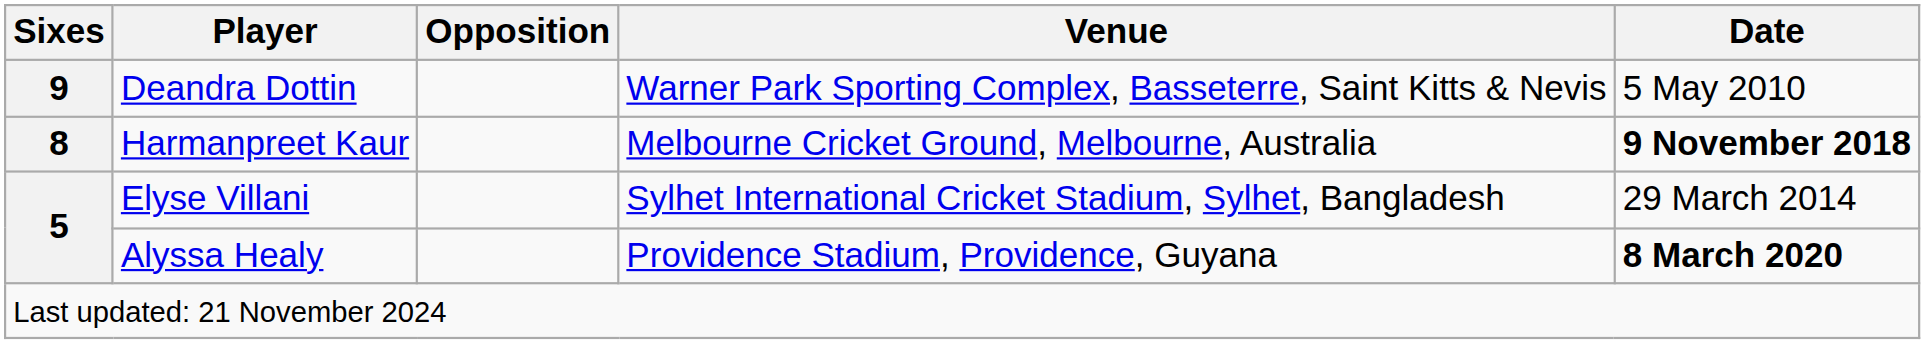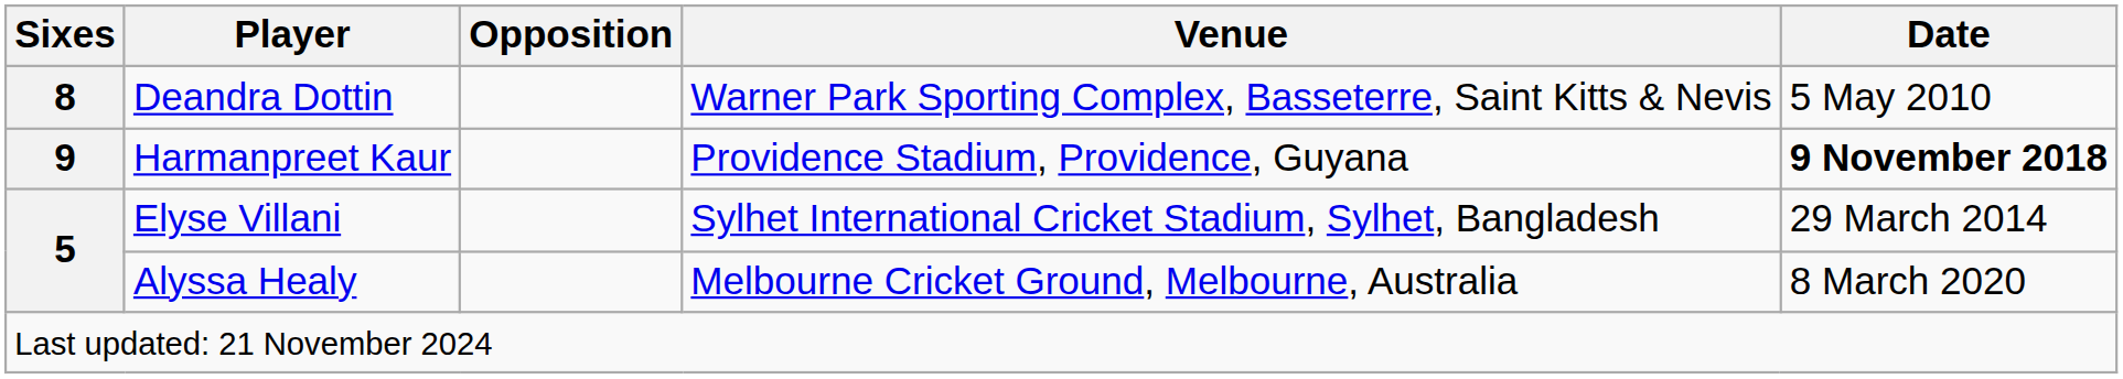 <table class="wikitable sortable">
 <tr>
 <th>Sixes</th>
 <th>Player</th>
 <th>Opposition</th>
 <th>Venue</th>
 <th>Date</th>
 </tr>
 <tr>
-<th>9</th>
+<th>8</th>
 <td> <a href='#'>Deandra Dottin</a></td>
 <td></td>
 <td><a href='#'>Warner Park Sporting Complex</a>, <a href='#'>Basseterre</a>, Saint Kitts & Nevis</td>
 <td>5 May 2010</td>
 </tr>
 <tr>
-<th>8</th>
+<th>9</th>
 <td> <a href='#'>Harmanpreet Kaur</a></td>
 <td></td>
-<td><a href='#'>Melbourne Cricket Ground</a>, <a href='#'>Melbourne</a>, Australia</td>
+<td><a href='#'>Providence Stadium</a>, <a href='#'>Providence</a>, Guyana</td>
 <td><strong>9 November 2018</strong></td>
 </tr>
 <tr>
 <th rowspan="2">5</th>
 <td> <a href='#'>Elyse Villani</a></td>
 <td></td>
 <td><a href='#'>Sylhet International Cricket Stadium</a>, <a href='#'>Sylhet</a>, Bangladesh</td>
 <td>29 March 2014</td>
 </tr>
 <tr>
 <td> <a href='#'>Alyssa Healy</a></td>
 <td></td>
-<td><a href='#'>Providence Stadium</a>, <a href='#'>Providence</a>, Guyana</td>
-<td><strong>8 March 2020</strong></td>
+<td><a href='#'>Melbourne Cricket Ground</a>, <a href='#'>Melbourne</a>, Australia</td>
+<td>8 March 2020</td>
 </tr>
 <tr>
 <td colspan="9"><small>Last updated: 21 November 2024</small></td>
 </tr>
 </table>
